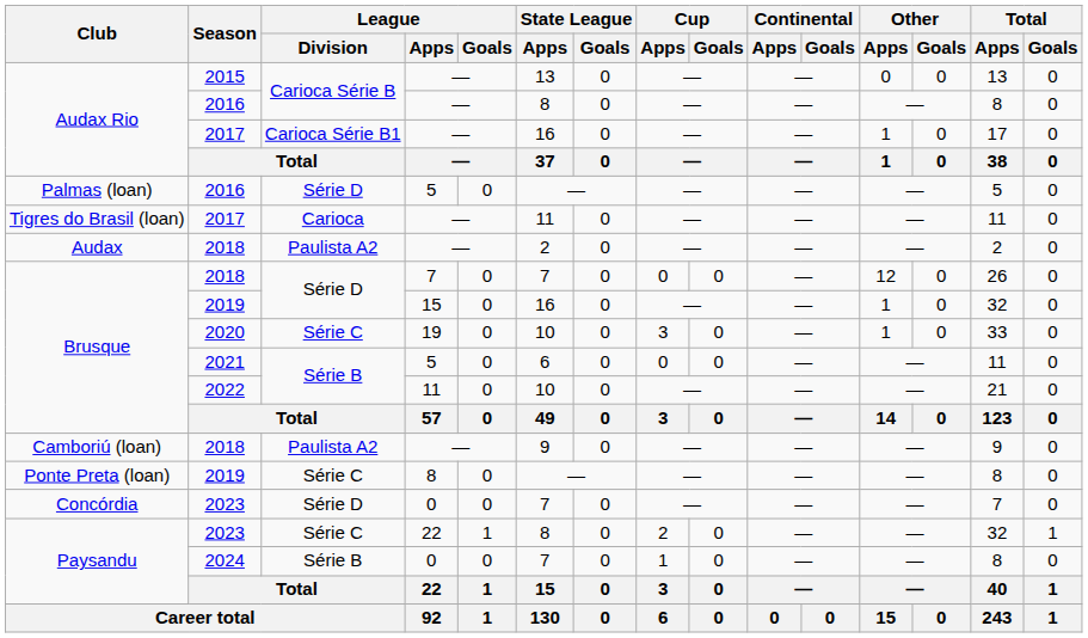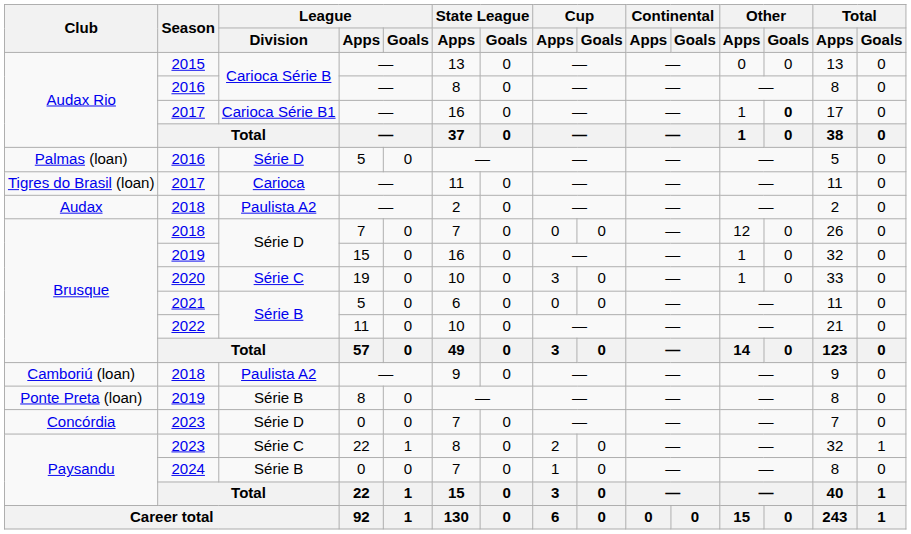 <table class="wikitable" style="text-align: center">
 <tr>
 <th rowspan="2">Club</th>
 <th rowspan="2">Season</th>
 <th colspan="3">League</th>
 <th colspan="2">State League</th>
 <th colspan="2">Cup</th>
 <th colspan="2">Continental</th>
 <th colspan="2">Other</th>
 <th colspan="2">Total</th>
 </tr>
 <tr>
 <th>Division</th>
 <th>Apps</th>
 <th>Goals</th>
 <th>Apps</th>
 <th>Goals</th>
 <th>Apps</th>
 <th>Goals</th>
 <th>Apps</th>
 <th>Goals</th>
 <th>Apps</th>
 <th>Goals</th>
 <th>Apps</th>
 <th>Goals</th>
 </tr>
 <tr>
 <td rowspan="4"><a href='#'>Audax Rio</a></td>
 <td><a href='#'>2015</a></td>
 <td rowspan="2"><a href='#'>Carioca Série B</a></td>
 <td colspan="2">—</td>
 <td>13</td>
 <td>0</td>
 <td colspan="2">—</td>
 <td colspan="2">—</td>
 <td>0</td>
 <td>0</td>
 <td>13</td>
 <td>0</td>
 </tr>
 <tr>
 <td><a href='#'>2016</a></td>
 <td colspan="2">—</td>
 <td>8</td>
 <td>0</td>
 <td colspan="2">—</td>
 <td colspan="2">—</td>
 <td colspan="2">—</td>
 <td>8</td>
 <td>0</td>
 </tr>
 <tr>
 <td><a href='#'>2017</a></td>
 <td><a href='#'>Carioca Série B1</a></td>
 <td colspan="2">—</td>
 <td>16</td>
 <td>0</td>
 <td colspan="2">—</td>
 <td colspan="2">—</td>
 <td>1</td>
-<td>0</td>
+<td><strong>0</strong></td>
 <td>17</td>
 <td>0</td>
 </tr>
 <tr>
 <th colspan="2">Total</th>
 <th colspan="2">—</th>
 <th>37</th>
 <th>0</th>
 <th colspan="2">—</th>
 <th colspan="2">—</th>
 <th>1</th>
 <th>0</th>
 <th>38</th>
 <th>0</th>
 </tr>
 <tr>
 <td><a href='#'>Palmas</a> (loan)</td>
 <td><a href='#'>2016</a></td>
 <td><a href='#'>Série D</a></td>
 <td>5</td>
 <td>0</td>
 <td colspan="2">—</td>
 <td colspan="2">—</td>
 <td colspan="2">—</td>
 <td colspan="2">—</td>
 <td>5</td>
 <td>0</td>
 </tr>
 <tr>
 <td><a href='#'>Tigres do Brasil</a> (loan)</td>
 <td><a href='#'>2017</a></td>
 <td><a href='#'>Carioca</a></td>
 <td colspan="2">—</td>
 <td>11</td>
 <td>0</td>
 <td colspan="2">—</td>
 <td colspan="2">—</td>
 <td colspan="2">—</td>
 <td>11</td>
 <td>0</td>
 </tr>
 <tr>
 <td><a href='#'>Audax</a></td>
 <td><a href='#'>2018</a></td>
 <td><a href='#'>Paulista A2</a></td>
 <td colspan="2">—</td>
 <td>2</td>
 <td>0</td>
 <td colspan="2">—</td>
 <td colspan="2">—</td>
 <td colspan="2">—</td>
 <td>2</td>
 <td>0</td>
 </tr>
 <tr>
 <td rowspan="6"><a href='#'>Brusque</a></td>
 <td><a href='#'>2018</a></td>
 <td rowspan="2">Série D</td>
 <td>7</td>
 <td>0</td>
 <td>7</td>
 <td>0</td>
 <td>0</td>
 <td>0</td>
 <td colspan="2">—</td>
 <td>12</td>
 <td>0</td>
 <td>26</td>
 <td>0</td>
 </tr>
 <tr>
 <td><a href='#'>2019</a></td>
 <td>15</td>
 <td>0</td>
 <td>16</td>
 <td>0</td>
 <td colspan="2">—</td>
 <td colspan="2">—</td>
 <td>1</td>
 <td>0</td>
 <td>32</td>
 <td>0</td>
 </tr>
 <tr>
 <td><a href='#'>2020</a></td>
 <td><a href='#'>Série C</a></td>
 <td>19</td>
 <td>0</td>
 <td>10</td>
 <td>0</td>
 <td>3</td>
 <td>0</td>
 <td colspan="2">—</td>
 <td>1</td>
 <td>0</td>
 <td>33</td>
 <td>0</td>
 </tr>
 <tr>
 <td><a href='#'>2021</a></td>
 <td rowspan="2"><a href='#'>Série B</a></td>
 <td>5</td>
 <td>0</td>
 <td>6</td>
 <td>0</td>
 <td>0</td>
 <td>0</td>
 <td colspan="2">—</td>
 <td colspan="2">—</td>
 <td>11</td>
 <td>0</td>
 </tr>
 <tr>
 <td><a href='#'>2022</a></td>
 <td>11</td>
 <td>0</td>
 <td>10</td>
 <td>0</td>
 <td colspan="2">—</td>
 <td colspan="2">—</td>
 <td colspan="2">—</td>
 <td>21</td>
 <td>0</td>
 </tr>
 <tr>
 <th colspan="2">Total</th>
 <th>57</th>
 <th>0</th>
 <th>49</th>
 <th>0</th>
 <th>3</th>
 <th>0</th>
 <th colspan="2">—</th>
 <th>14</th>
 <th>0</th>
 <th>123</th>
 <th>0</th>
 </tr>
 <tr>
 <td><a href='#'>Camboriú</a> (loan)</td>
 <td><a href='#'>2018</a></td>
 <td><a href='#'>Paulista A2</a></td>
 <td colspan="2">—</td>
 <td>9</td>
 <td>0</td>
 <td colspan="2">—</td>
 <td colspan="2">—</td>
 <td colspan="2">—</td>
 <td>9</td>
 <td>0</td>
 </tr>
 <tr>
 <td><a href='#'>Ponte Preta</a> (loan)</td>
 <td><a href='#'>2019</a></td>
-<td>Série C</td>
+<td>Série B</td>
 <td>8</td>
 <td>0</td>
 <td colspan="2">—</td>
 <td colspan="2">—</td>
 <td colspan="2">—</td>
 <td colspan="2">—</td>
 <td>8</td>
 <td>0</td>
 </tr>
 <tr>
 <td><a href='#'>Concórdia</a></td>
 <td><a href='#'>2023</a></td>
 <td>Série D</td>
 <td>0</td>
 <td>0</td>
 <td>7</td>
 <td>0</td>
 <td colspan="2">—</td>
 <td colspan="2">—</td>
 <td colspan="2">—</td>
 <td>7</td>
 <td>0</td>
 </tr>
 <tr>
 <td rowspan="3"><a href='#'>Paysandu</a></td>
 <td><a href='#'>2023</a></td>
 <td>Série C</td>
 <td>22</td>
 <td>1</td>
 <td>8</td>
 <td>0</td>
 <td>2</td>
 <td>0</td>
 <td colspan="2">—</td>
 <td colspan="2">—</td>
 <td>32</td>
 <td>1</td>
 </tr>
 <tr>
 <td><a href='#'>2024</a></td>
 <td>Série B</td>
 <td>0</td>
 <td>0</td>
 <td>7</td>
 <td>0</td>
 <td>1</td>
 <td>0</td>
 <td colspan="2">—</td>
 <td colspan="2">—</td>
 <td>8</td>
 <td>0</td>
 </tr>
 <tr>
 <th colspan="2">Total</th>
 <th>22</th>
 <th>1</th>
 <th>15</th>
 <th>0</th>
 <th>3</th>
 <th>0</th>
 <th colspan="2">—</th>
 <th colspan="2">—</th>
 <th>40</th>
 <th>1</th>
 </tr>
 <tr>
 <th colspan="3"><strong>Career total</strong></th>
 <th>92</th>
 <th>1</th>
 <th>130</th>
 <th>0</th>
 <th>6</th>
 <th>0</th>
 <th>0</th>
 <th>0</th>
 <th>15</th>
 <th>0</th>
 <th>243</th>
 <th>1</th>
 </tr>
 </table>
